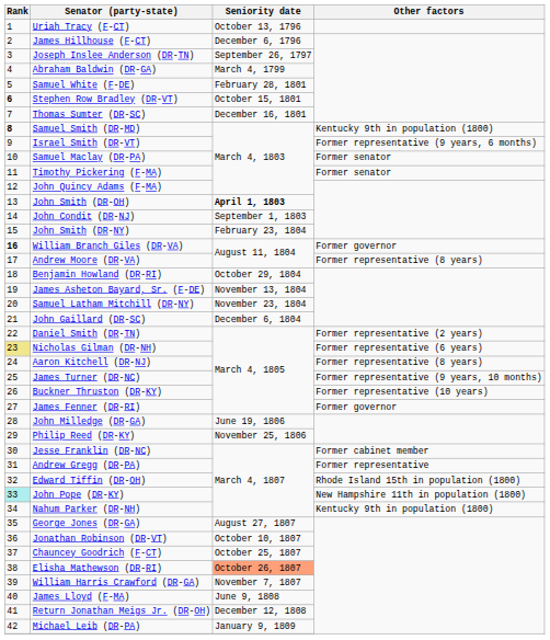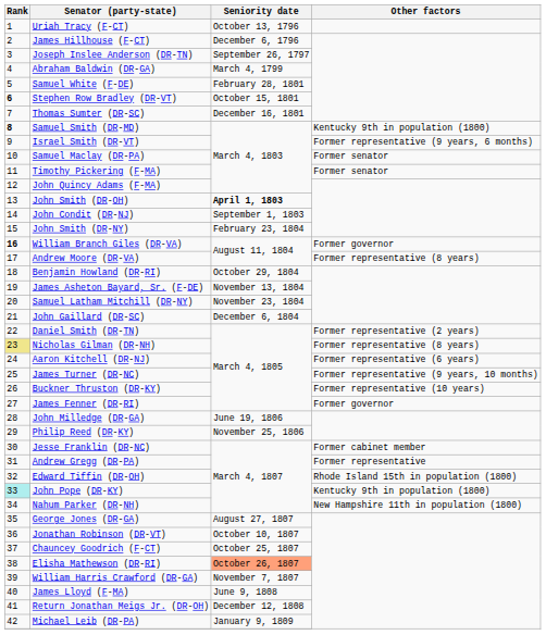 <table class=wikitable>
 <tr valign=bottom>
 <th>Rank</th>
 <th>Senator (party-state)</th>
 <th>Seniority date</th>
 <th>Other factors</th>
 </tr>
 <tr>
 <td>1</td>
 <td><a href='#'>Uriah Tracy</a> (<a href='#'>F</a>-<a href='#'>CT</a>)</td>
 <td>October 13, 1796</td>
 <td></td>
 </tr>
 <tr>
 <td>2</td>
 <td><a href='#'>James Hillhouse</a> (<a href='#'>F</a>-<a href='#'>CT</a>)</td>
 <td>December 6, 1796</td>
 </tr>
 <tr>
 <td>3</td>
 <td><a href='#'>Joseph Inslee Anderson</a> (<a href='#'>DR</a>-<a href='#'>TN</a>)</td>
 <td>September 26, 1797</td>
 </tr>
 <tr>
 <td>4</td>
 <td><a href='#'>Abraham Baldwin</a> (<a href='#'>DR</a>-<a href='#'>GA</a>)</td>
 <td>March 4, 1799</td>
 </tr>
 <tr>
 <td>5</td>
 <td><a href='#'>Samuel White</a> (<a href='#'>F</a>-<a href='#'>DE</a>)</td>
 <td>February 28, 1801</td>
 </tr>
 <tr>
 <td><strong>6</strong></td>
 <td><a href='#'>Stephen Row Bradley</a> (<a href='#'>DR</a>-<a href='#'>VT</a>)</td>
 <td>October 15, 1801</td>
 </tr>
 <tr>
 <td>7</td>
 <td><a href='#'>Thomas Sumter</a> (<a href='#'>DR</a>-<a href='#'>SC</a>)</td>
 <td>December 16, 1801</td>
 </tr>
 <tr>
 <td><strong>8</strong></td>
 <td><a href='#'>Samuel Smith</a> (<a href='#'>DR</a>-<a href='#'>MD</a>)</td>
 <td rowspan=5>March 4, 1803</td>
 <td>Kentucky 9th in population (1800)</td>
 </tr>
 <tr>
 <td>9</td>
 <td><a href='#'>Israel Smith</a> (<a href='#'>DR</a>-<a href='#'>VT</a>)</td>
 <td>Former representative (9 years, 6 months)</td>
 </tr>
 <tr>
 <td>10</td>
 <td><a href='#'>Samuel Maclay</a> (<a href='#'>DR</a>-<a href='#'>PA</a>)</td>
 <td>Former senator</td>
 </tr>
 <tr>
 <td>11</td>
 <td><a href='#'>Timothy Pickering</a> (<a href='#'>F</a>-<a href='#'>MA</a>)</td>
 <td>Former senator</td>
 </tr>
 <tr>
 <td>12</td>
 <td><a href='#'>John Quincy Adams</a> (<a href='#'>F</a>-<a href='#'>MA</a>)</td>
 </tr>
 <tr>
 <td>13</td>
 <td><a href='#'>John Smith</a> (<a href='#'>DR</a>-<a href='#'>OH</a>)</td>
 <td><strong>April 1, 1803</strong></td>
 </tr>
 <tr>
 <td>14</td>
 <td><a href='#'>John Condit</a> (<a href='#'>DR</a>-<a href='#'>NJ</a>)</td>
 <td>September 1, 1803</td>
 </tr>
 <tr>
 <td>15</td>
 <td><a href='#'>John Smith</a> (<a href='#'>DR</a>-<a href='#'>NY</a>)</td>
 <td>February 23, 1804</td>
 </tr>
 <tr>
 <td><strong>16</strong></td>
 <td><a href='#'>William Branch Giles</a> (<a href='#'>DR</a>-<a href='#'>VA</a>)</td>
 <td rowspan=2>August 11, 1804</td>
 <td>Former governor</td>
 </tr>
 <tr>
 <td>17</td>
 <td><a href='#'>Andrew Moore</a> (<a href='#'>DR</a>-<a href='#'>VA</a>)</td>
 <td>Former representative (8 years)</td>
 </tr>
 <tr>
 <td>18</td>
 <td><a href='#'>Benjamin Howland</a> (<a href='#'>DR</a>-<a href='#'>RI</a>)</td>
 <td>October 29, 1804</td>
 </tr>
 <tr>
 <td>19</td>
 <td><a href='#'>James Asheton Bayard, Sr.</a> (<a href='#'>F</a>-<a href='#'>DE</a>)</td>
 <td>November 13, 1804</td>
 </tr>
 <tr>
 <td>20</td>
 <td><a href='#'>Samuel Latham Mitchill</a> (<a href='#'>DR</a>-<a href='#'>NY</a>)</td>
 <td>November 23, 1804</td>
 </tr>
 <tr>
 <td>21</td>
 <td><a href='#'>John Gaillard</a> (<a href='#'>DR</a>-<a href='#'>SC</a>)</td>
 <td>December 6, 1804</td>
 </tr>
 <tr>
 <td>22</td>
 <td><a href='#'>Daniel Smith</a> (<a href='#'>DR</a>-<a href='#'>TN</a>)</td>
 <td rowspan=6>March 4, 1805</td>
 <td>Former representative (2 years)</td>
 </tr>
 <tr>
 <td style="background: khaki;">23</td>
 <td><a href='#'>Nicholas Gilman</a> (<a href='#'>DR</a>-<a href='#'>NH</a>)</td>
-<td>Former representative (6 years)</td>
+<td>Former representative (8 years)</td>
 </tr>
 <tr>
 <td>24</td>
 <td><a href='#'>Aaron Kitchell</a> (<a href='#'>DR</a>-<a href='#'>NJ</a>)</td>
-<td>Former representative (8 years)</td>
+<td>Former representative (6 years)</td>
 </tr>
 <tr>
 <td>25</td>
 <td><a href='#'>James Turner</a> (<a href='#'>DR</a>-<a href='#'>NC</a>)</td>
 <td>Former representative (9 years, 10 months)</td>
 </tr>
 <tr>
 <td>26</td>
 <td><a href='#'>Buckner Thruston</a> (<a href='#'>DR</a>-<a href='#'>KY</a>)</td>
 <td>Former representative (10 years)</td>
 </tr>
 <tr>
 <td>27</td>
 <td><a href='#'>James Fenner</a> (<a href='#'>DR</a>-<a href='#'>RI</a>)</td>
 <td>Former governor</td>
 </tr>
 <tr>
 <td>28</td>
 <td><a href='#'>John Milledge</a> (<a href='#'>DR</a>-<a href='#'>GA</a>)</td>
 <td>June 19, 1806</td>
 </tr>
 <tr>
 <td>29</td>
 <td><a href='#'>Philip Reed</a> (<a href='#'>DR</a>-<a href='#'>KY</a>)</td>
 <td>November 25, 1806</td>
 </tr>
 <tr>
 <td>30</td>
 <td><a href='#'>Jesse Franklin</a> (<a href='#'>DR</a>-<a href='#'>NC</a>)</td>
 <td rowspan=5>March 4, 1807</td>
 <td>Former cabinet member</td>
 </tr>
 <tr>
 <td>31</td>
 <td><a href='#'>Andrew Gregg</a> (<a href='#'>DR</a>-<a href='#'>PA</a>)</td>
 <td>Former representative</td>
 </tr>
 <tr>
 <td>32</td>
 <td><a href='#'>Edward Tiffin</a> (<a href='#'>DR</a>-<a href='#'>OH</a>)</td>
 <td>Rhode Island 15th in population (1800)</td>
 </tr>
 <tr>
 <td style="background: paleturquoise;">33</td>
 <td><a href='#'>John Pope</a> (<a href='#'>DR</a>-<a href='#'>KY</a>)</td>
-<td>New Hampshire 11th in population (1800)</td>
+<td>Kentucky 9th in population (1800)</td>
 </tr>
 <tr>
 <td>34</td>
 <td><a href='#'>Nahum Parker</a> (<a href='#'>DR</a>-<a href='#'>NH</a>)</td>
-<td>Kentucky 9th in population (1800)</td>
+<td>New Hampshire 11th in population (1800)</td>
 </tr>
 <tr>
 <td>35</td>
 <td><a href='#'>George Jones</a> (<a href='#'>DR</a>-<a href='#'>GA</a>)</td>
 <td>August 27, 1807</td>
 </tr>
 <tr>
 <td>36</td>
 <td><a href='#'>Jonathan Robinson</a> (<a href='#'>DR</a>-<a href='#'>VT</a>)</td>
 <td>October 10, 1807</td>
 </tr>
 <tr>
 <td>37</td>
 <td><a href='#'>Chauncey Goodrich</a> (<a href='#'>F</a>-<a href='#'>CT</a>)</td>
 <td>October 25, 1807</td>
 </tr>
 <tr>
 <td>38</td>
 <td><a href='#'>Elisha Mathewson</a> (<a href='#'>DR</a>-<a href='#'>RI</a>)</td>
 <td style="background: lightsalmon;">October 26, 1807</td>
 </tr>
 <tr>
 <td>39</td>
 <td><a href='#'>William Harris Crawford</a> (<a href='#'>DR</a>-<a href='#'>GA</a>)</td>
 <td>November 7, 1807</td>
 </tr>
 <tr>
 <td>40</td>
 <td><a href='#'>James Lloyd</a> (<a href='#'>F</a>-<a href='#'>MA</a>)</td>
 <td>June 9, 1808</td>
 </tr>
 <tr>
 <td>41</td>
 <td><a href='#'>Return Jonathan Meigs Jr.</a> (<a href='#'>DR</a>-<a href='#'>OH</a>)</td>
 <td>December 12, 1808</td>
 </tr>
 <tr>
 <td>42</td>
 <td><a href='#'>Michael Leib</a> (<a href='#'>DR</a>-<a href='#'>PA</a>)</td>
 <td>January 9, 1809</td>
 </tr>
 <tr>
 </tr>
 </table>
